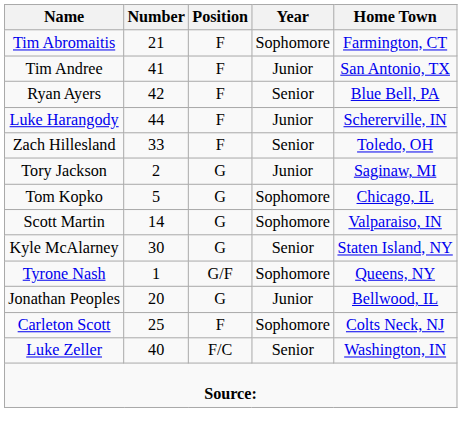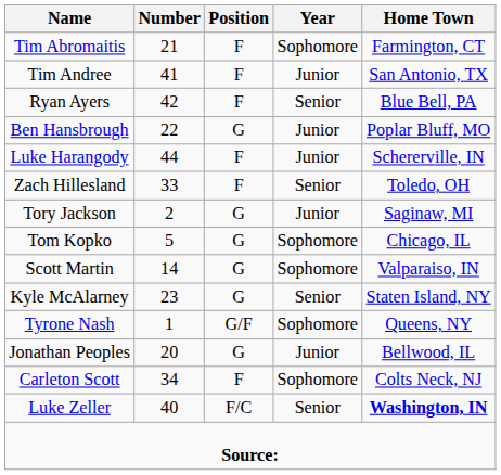 <table class="wikitable" style="text-align: center;">
 <tr>
 <th>Name</th>
 <th>Number</th>
 <th>Position</th>
 <th>Year</th>
 <th>Home Town</th>
 </tr>
 <tr>
 <td><a href='#'>Tim Abromaitis</a></td>
 <td>21</td>
 <td>F</td>
 <td>Sophomore</td>
 <td><a href='#'>Farmington, CT</a></td>
 </tr>
 <tr>
 <td>Tim Andree</td>
 <td>41</td>
 <td>F</td>
 <td>Junior</td>
 <td><a href='#'>San Antonio, TX</a></td>
 </tr>
 <tr>
 <td>Ryan Ayers</td>
 <td>42</td>
 <td>F</td>
 <td>Senior</td>
 <td><a href='#'>Blue Bell, PA</a></td>
+</tr>
+<tr>
+<td><a href='#'>Ben Hansbrough</a></td>
+<td>22</td>
+<td>G</td>
+<td>Junior</td>
+<td><a href='#'>Poplar Bluff, MO</a></td>
 </tr>
 <tr>
 <td><a href='#'>Luke Harangody</a></td>
 <td>44</td>
 <td>F</td>
 <td>Junior</td>
 <td><a href='#'>Schererville, IN</a></td>
 </tr>
 <tr>
 <td>Zach Hillesland</td>
 <td>33</td>
 <td>F</td>
 <td>Senior</td>
 <td><a href='#'>Toledo, OH</a></td>
 </tr>
 <tr>
 <td>Tory Jackson</td>
 <td>2</td>
 <td>G</td>
 <td>Junior</td>
 <td><a href='#'>Saginaw, MI</a></td>
 </tr>
 <tr>
 <td>Tom Kopko</td>
 <td>5</td>
 <td>G</td>
 <td>Sophomore</td>
 <td><a href='#'>Chicago, IL</a></td>
 </tr>
 <tr>
 <td>Scott Martin</td>
 <td>14</td>
 <td>G</td>
 <td>Sophomore</td>
 <td><a href='#'>Valparaiso, IN</a></td>
 </tr>
 <tr>
 <td>Kyle McAlarney</td>
-<td>30</td>
+<td>23</td>
 <td>G</td>
 <td>Senior</td>
 <td><a href='#'>Staten Island, NY</a></td>
 </tr>
 <tr>
 <td><a href='#'>Tyrone Nash</a></td>
 <td>1</td>
 <td>G/F</td>
 <td>Sophomore</td>
 <td><a href='#'>Queens, NY</a></td>
 </tr>
 <tr>
 <td>Jonathan Peoples</td>
 <td>20</td>
 <td>G</td>
 <td>Junior</td>
 <td><a href='#'>Bellwood, IL</a></td>
 </tr>
 <tr>
 <td><a href='#'>Carleton Scott</a></td>
-<td>25</td>
+<td>34</td>
 <td>F</td>
 <td>Sophomore</td>
 <td><a href='#'>Colts Neck, NJ</a></td>
 </tr>
 <tr>
 <td><a href='#'>Luke Zeller</a></td>
 <td>40</td>
 <td>F/C</td>
 <td>Senior</td>
-<td><a href='#'>Washington, IN</a></td>
+<td><strong><a href='#'>Washington, IN</a></strong></td>
 </tr>
 <tr>
 <td colspan=5><div><br><strong>Source:</strong></div></td>
 </tr>
 </table>
